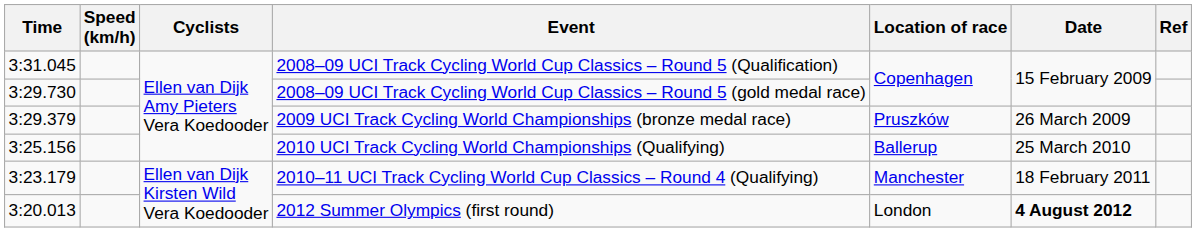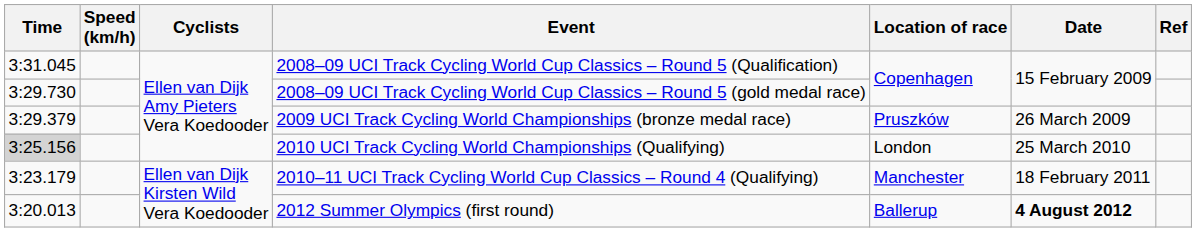 <table class="wikitable">
 <tr>
 <th>Time</th>
 <th>Speed<br>(km/h)</th>
 <th>Cyclists</th>
 <th>Event</th>
 <th>Location of race</th>
 <th>Date</th>
 <th>Ref</th>
 </tr>
 <tr>
 <td>3:31.045</td>
 <td></td>
 <td rowspan=4><a href='#'>Ellen van Dijk</a><br><a href='#'>Amy Pieters</a><br>Vera Koedooder</td>
 <td><a href='#'>2008–09 UCI Track Cycling World Cup Classics – Round 5</a> (Qualification)</td>
 <td rowspan=2> <a href='#'>Copenhagen</a></td>
 <td rowspan=2>15 February 2009</td>
 <td></td>
 </tr>
 <tr>
 <td>3:29.730</td>
 <td></td>
 <td><a href='#'>2008–09 UCI Track Cycling World Cup Classics – Round 5</a> (gold medal race)</td>
 <td></td>
 </tr>
 <tr>
 <td>3:29.379</td>
 <td></td>
 <td><a href='#'>2009 UCI Track Cycling World Championships</a> (bronze medal race)</td>
 <td> <a href='#'>Pruszków</a></td>
 <td>26 March 2009</td>
 <td></td>
 </tr>
 <tr>
-<td>3:25.156</td>
+<td style="background: lightgrey;">3:25.156</td>
 <td></td>
 <td><a href='#'>2010 UCI Track Cycling World Championships</a> (Qualifying)</td>
-<td> <a href='#'>Ballerup</a></td>
+<td> London</td>
 <td>25 March 2010</td>
 <td></td>
 </tr>
 <tr>
 <td>3:23.179</td>
 <td></td>
 <td rowspan=2><a href='#'>Ellen van Dijk</a><br><a href='#'>Kirsten Wild</a><br>Vera Koedooder</td>
 <td><a href='#'>2010–11 UCI Track Cycling World Cup Classics – Round 4</a> (Qualifying)</td>
 <td> <a href='#'>Manchester</a></td>
 <td>18 February 2011</td>
 <td></td>
 </tr>
 <tr>
 <td>3:20.013</td>
 <td></td>
 <td><a href='#'>2012 Summer Olympics</a> (first round)</td>
-<td> London</td>
+<td> <a href='#'>Ballerup</a></td>
 <td><strong>4 August 2012</strong></td>
 <td></td>
 </tr>
 </table>
